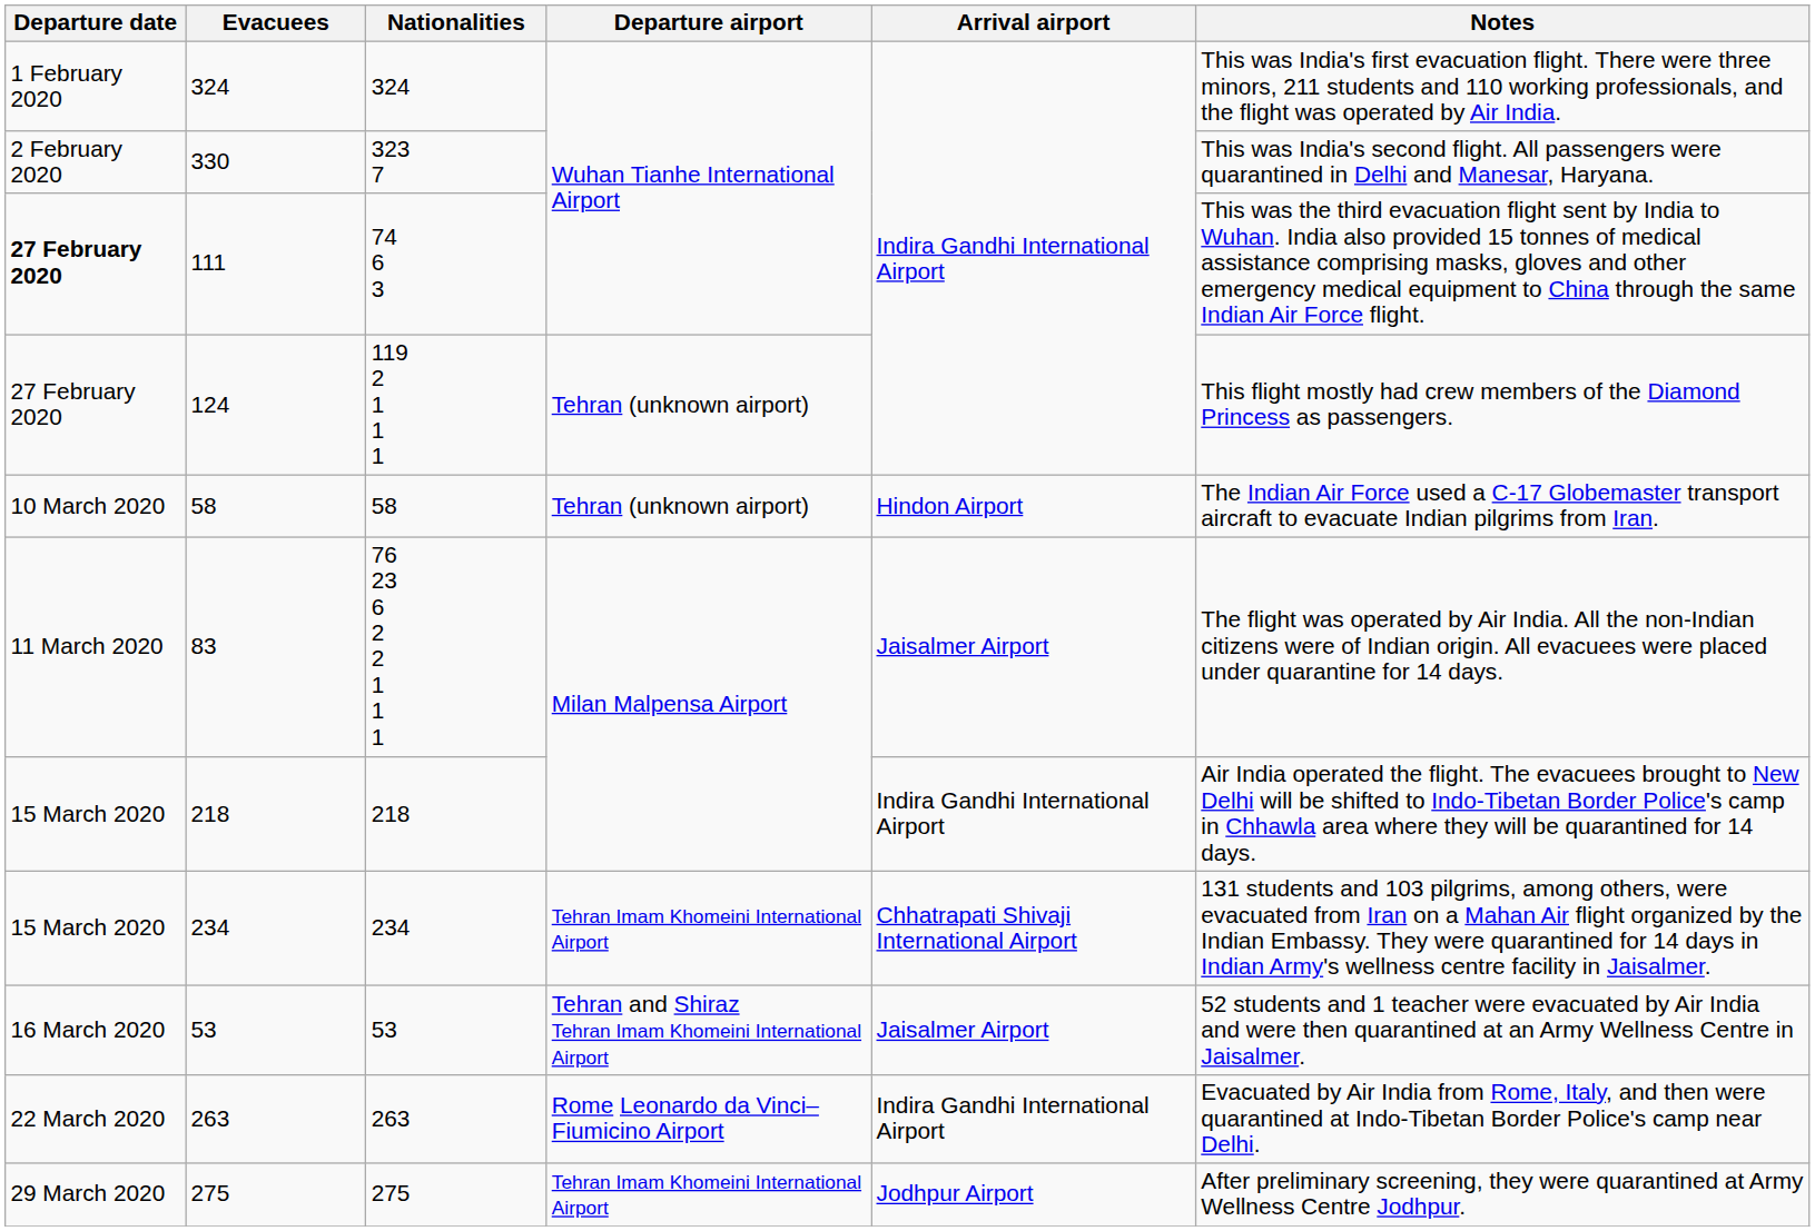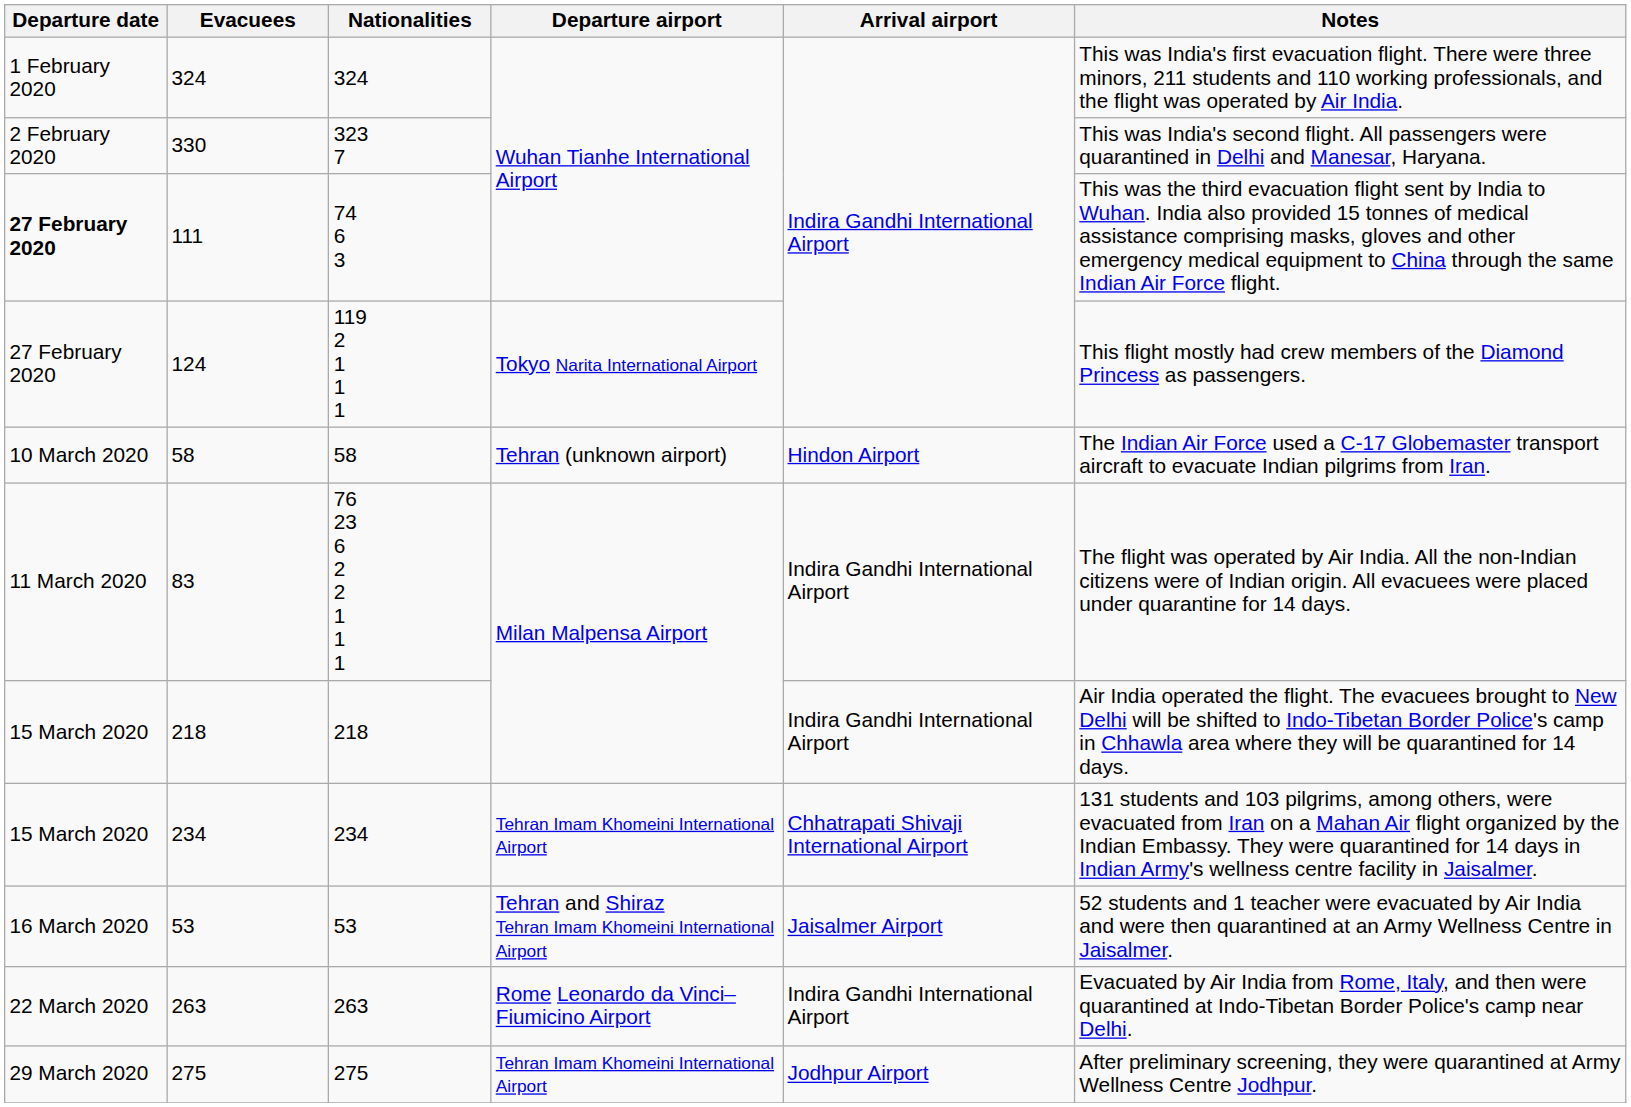 <table class="wikitable sortable plainrowheaders">
 <tr>
 <th style="width: 10%">Departure date</th>
 <th style="width: 10%;">Evacuees</th>
 <th style="width: 10%;" class="unsortable">Nationalities</th>
 <th style="width: 18%;">Departure airport</th>
 <th style="width: 18%;">Arrival airport</th>
 <th style="width: 34%;" class="unsortable">Notes</th>
 </tr>
 <tr>
 <td>1 February 2020</td>
 <td>324</td>
 <td>324</td>
 <td rowspan="3"> <a href='#'>Wuhan Tianhe International Airport</a></td>
 <td rowspan="4"><a href='#'>Indira Gandhi International Airport</a></td>
 <td>This was India's first evacuation flight. There were three minors, 211 students and 110 working professionals, and the flight was operated by <a href='#'>Air India</a>.</td>
 </tr>
 <tr>
 <td>2 February 2020</td>
 <td>330</td>
 <td> 323<br> 7</td>
 <td>This was India's second flight. All passengers were quarantined in <a href='#'>Delhi</a> and <a href='#'>Manesar</a>, Haryana.</td>
 </tr>
 <tr>
 <td><strong>27 February 2020</strong></td>
 <td>111</td>
 <td> 74<br> 6<br> 3</td>
 <td>This was the third evacuation flight sent by India to <a href='#'>Wuhan</a>. India also provided 15 tonnes of medical assistance comprising masks, gloves and other emergency medical equipment to <a href='#'>China</a> through the same <a href='#'>Indian Air Force</a> flight.</td>
 </tr>
 <tr>
 <td>27 February 2020</td>
 <td>124</td>
 <td> 119<br> 2<br> 1<br> 1<br> 1</td>
-<td> <a href='#'>Tehran</a> (unknown airport)</td>
+<td> <a href='#'>Tokyo</a> <small><a href='#'>Narita International Airport</a></small></td>
 <td>This flight mostly had crew members of the <a href='#'>Diamond Princess</a> as passengers.</td>
 </tr>
 <tr>
 <td>10 March 2020</td>
 <td>58</td>
 <td>58</td>
 <td> <a href='#'>Tehran</a> (unknown airport)</td>
 <td><a href='#'>Hindon Airport</a></td>
 <td>The <a href='#'>Indian Air Force</a> used a <a href='#'>C-17 Globemaster</a> transport aircraft to evacuate Indian pilgrims from <a href='#'>Iran</a>.</td>
 </tr>
 <tr>
 <td>11 March 2020</td>
 <td>83</td>
 <td> 76<br> 23<br> 6<br> 2<br> 2<br> 1<br> 1<br> 1</td>
 <td rowspan="2"> <a href='#'>Milan Malpensa Airport</a></td>
-<td><a href='#'>Jaisalmer Airport</a></td>
+<td>Indira Gandhi International Airport</td>
 <td>The flight was operated by Air India. All the non-Indian citizens were of Indian origin. All evacuees were placed under quarantine for 14 days.</td>
 </tr>
 <tr>
 <td>15 March 2020</td>
 <td>218</td>
 <td>218</td>
 <td>Indira Gandhi International Airport</td>
 <td>Air India operated the flight. The evacuees brought to <a href='#'>New Delhi</a> will be shifted to <a href='#'>Indo-Tibetan Border Police</a>'s camp in <a href='#'>Chhawla</a> area where they will be quarantined for 14 days.</td>
 </tr>
 <tr>
 <td>15 March 2020</td>
 <td>234</td>
 <td>234</td>
 <td> <small><a href='#'>Tehran Imam Khomeini International Airport</a></small></td>
 <td><a href='#'>Chhatrapati Shivaji International Airport</a></td>
 <td>131 students and 103 pilgrims, among others, were evacuated from <a href='#'>Iran</a> on a <a href='#'>Mahan Air</a> flight organized by the Indian Embassy. They were quarantined for 14 days in <a href='#'>Indian Army</a>'s wellness centre facility in <a href='#'>Jaisalmer</a>.</td>
 </tr>
 <tr>
 <td>16 March 2020</td>
 <td>53</td>
 <td>53</td>
 <td> <a href='#'>Tehran</a> and <a href='#'>Shiraz</a><br><a href='#'><small>Tehran Imam Khomeini International Airport</small></a></td>
 <td><a href='#'>Jaisalmer Airport</a></td>
 <td>52 students and 1 teacher were evacuated by Air India and were then quarantined at an Army Wellness Centre in <a href='#'>Jaisalmer</a>.</td>
 </tr>
 <tr>
 <td>22 March 2020</td>
 <td>263</td>
 <td>263</td>
 <td> <a href='#'>Rome</a> <a href='#'>Leonardo da Vinci–Fiumicino Airport</a></td>
 <td>Indira Gandhi International Airport</td>
 <td>Evacuated by Air India from <a href='#'>Rome, Italy</a>, and then were quarantined at Indo-Tibetan Border Police's camp near <a href='#'>Delhi</a>.</td>
 </tr>
 <tr>
 <td>29 March 2020</td>
 <td>275</td>
 <td>275</td>
 <td> <a href='#'><small>Tehran Imam Khomeini International Airport</small></a></td>
 <td><a href='#'>Jodhpur Airport</a></td>
 <td>After preliminary screening, they were quarantined at Army Wellness Centre <a href='#'>Jodhpur</a>.</td>
 </tr>
 <tr>
 </tr>
 </table>
